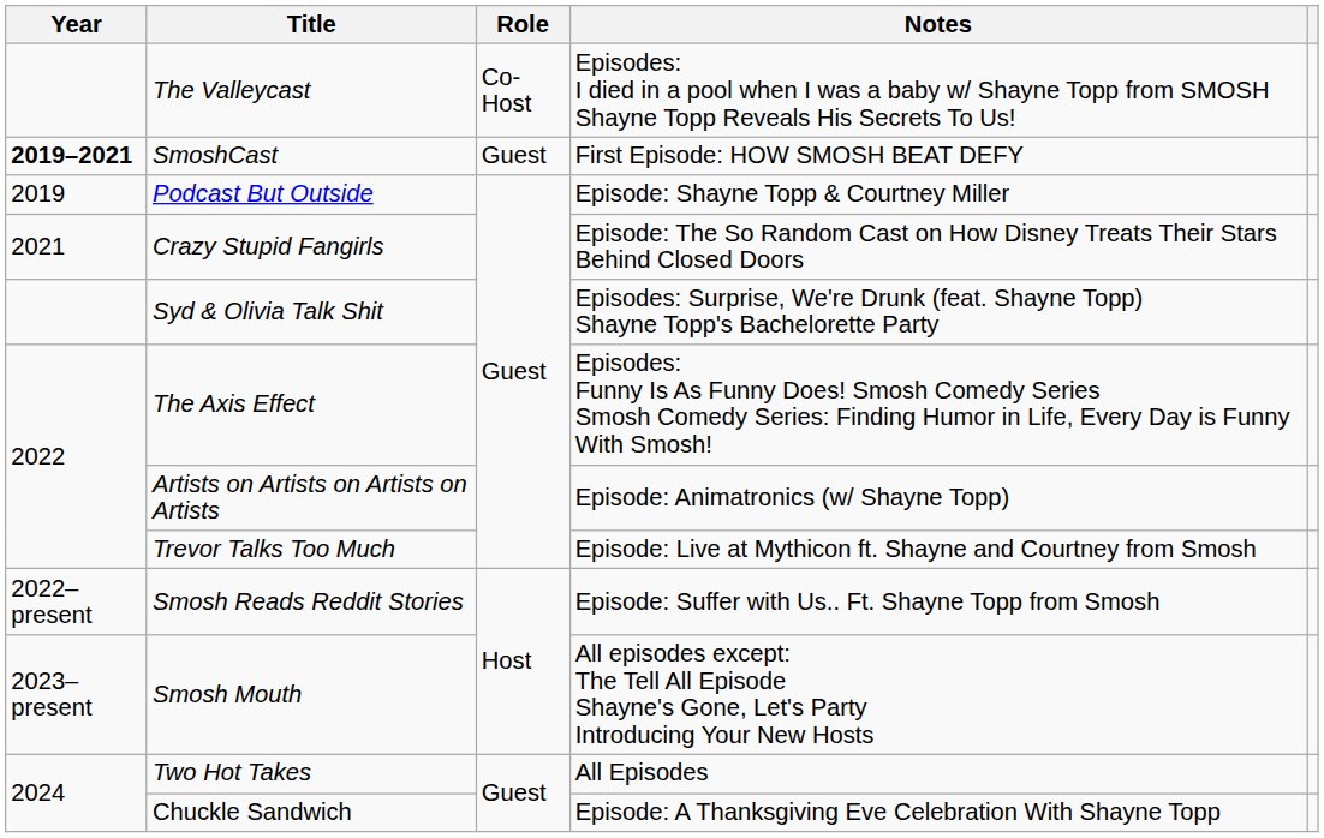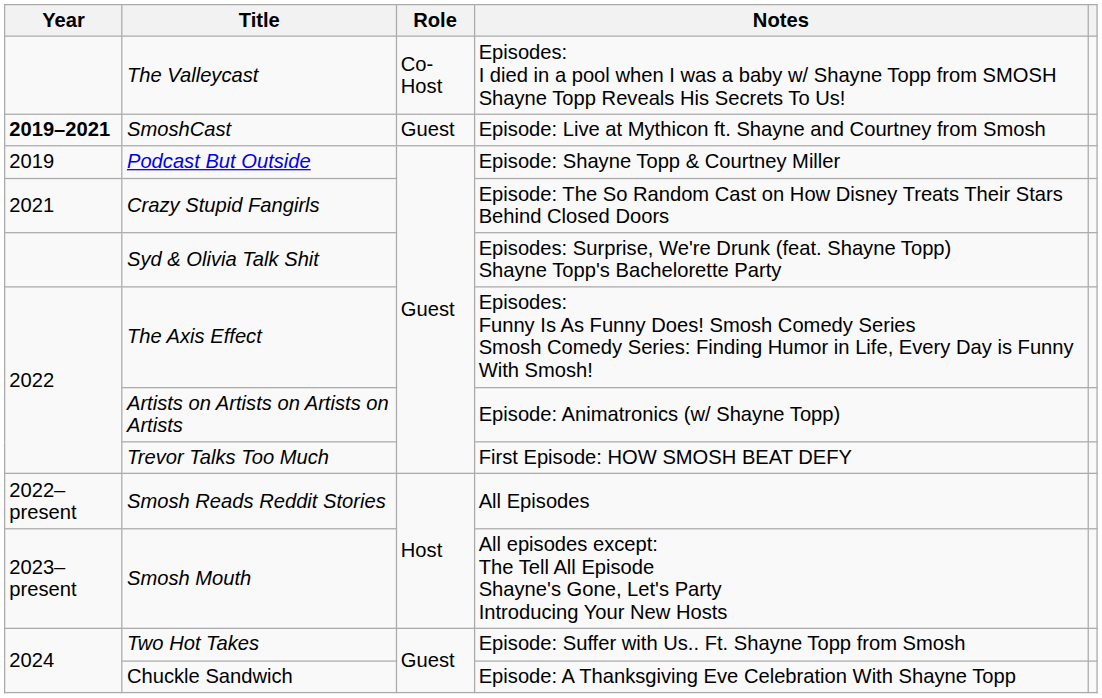 <table class="wikitable sortable">
 <tr>
 <th>Year</th>
 <th>Title</th>
 <th>Role</th>
 <th>Notes</th>
 <th class="unsortable"></th>
 </tr>
 <tr>
 <td></td>
 <td><em>The Valleycast</em></td>
 <td>Co-Host</td>
 <td>Episodes:<br>I died in a pool when I was a baby w/ Shayne Topp from SMOSH<br>Shayne Topp Reveals His Secrets To Us!</td>
 <td></td>
 </tr>
 <tr>
 <td><strong>2019–2021</strong></td>
 <td><em>SmoshCast</em></td>
 <td>Guest</td>
-<td>First Episode: HOW SMOSH BEAT DEFY</td>
+<td>Episode: Live at Mythicon ft. Shayne and Courtney from Smosh</td>
 <td></td>
 </tr>
 <tr>
 <td>2019</td>
 <td><em><a href='#'>Podcast But Outside</a></em></td>
 <td rowspan=6>Guest</td>
 <td>Episode: Shayne Topp & Courtney Miller</td>
 <td></td>
 </tr>
 <tr>
 <td>2021</td>
 <td><em>Crazy Stupid Fangirls</em></td>
 <td>Episode: The So Random Cast on How Disney Treats Their Stars Behind Closed Doors</td>
 <td></td>
 </tr>
 <tr>
 <td></td>
 <td><em>Syd & Olivia Talk Shit</em></td>
 <td>Episodes: Surprise, We're Drunk (feat. Shayne Topp) <br>Shayne Topp's Bachelorette Party</td>
 <td></td>
 </tr>
 <tr>
 <td rowspan=3>2022</td>
 <td><em>The Axis Effect</em></td>
 <td>Episodes:<br>Funny Is As Funny Does! Smosh Comedy Series<br>Smosh Comedy Series: Finding Humor in Life, Every Day is Funny With Smosh!</td>
 <td></td>
 </tr>
 <tr>
 <td><em>Artists on Artists on Artists on Artists</em></td>
 <td>Episode: Animatronics (w/ Shayne Topp)</td>
 <td></td>
 </tr>
 <tr>
 <td><em>Trevor Talks Too Much</em></td>
-<td>Episode: Live at Mythicon ft. Shayne and Courtney from Smosh</td>
+<td>First Episode: HOW SMOSH BEAT DEFY</td>
 <td></td>
 </tr>
 <tr>
 <td>2022–present</td>
 <td><em>Smosh Reads Reddit Stories</em></td>
 <td rowspan=2>Host</td>
-<td>Episode: Suffer with Us.. Ft. Shayne Topp from Smosh</td>
+<td>All Episodes</td>
 <td></td>
 </tr>
 <tr>
 <td>2023–present</td>
 <td><em>Smosh Mouth</em></td>
 <td>All episodes except:<br>The Tell All Episode<br>Shayne's Gone, Let's Party<br>Introducing Your New Hosts</td>
 <td></td>
 </tr>
 <tr>
 <td rowspan="2">2024</td>
 <td><em>Two Hot Takes</em></td>
 <td rowspan="2">Guest</td>
-<td>All Episodes</td>
+<td>Episode: Suffer with Us.. Ft. Shayne Topp from Smosh</td>
 <td></td>
 </tr>
 <tr>
 <td>Chuckle Sandwich</td>
 <td>Episode: A Thanksgiving Eve Celebration With Shayne Topp</td>
 <td></td>
 </tr>
 </table>
